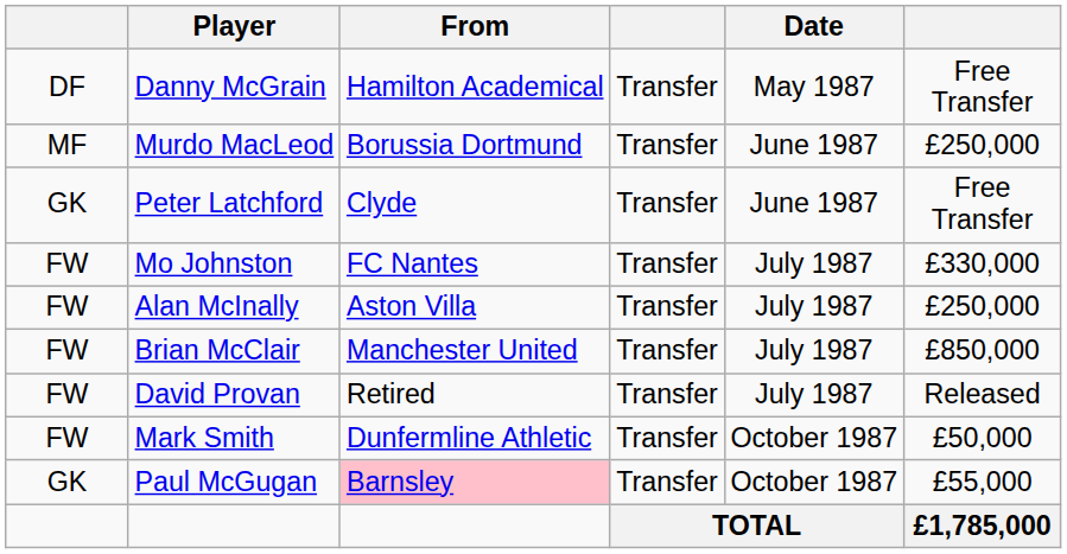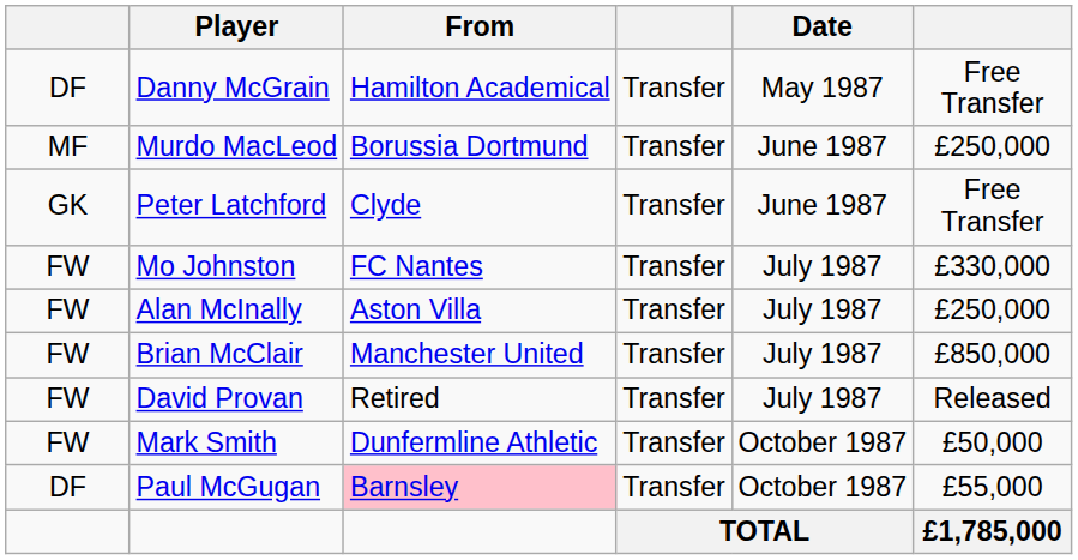 <table class="wikitable sortable" style="text-align:center;">
 <tr>
 <th style="width:64px;"></th>
 <th>Player</th>
 <th>From</th>
 <th></th>
 <th>Date</th>
 <th style="width:84px;"></th>
 </tr>
 <tr>
 <td>DF</td>
 <td align="left"> <a href='#'>Danny McGrain</a></td>
 <td style="text-align:left"> <a href='#'>Hamilton Academical</a></td>
 <td>Transfer</td>
 <td>May 1987</td>
 <td>Free Transfer</td>
 </tr>
 <tr>
 <td>MF</td>
 <td align="left"> <a href='#'>Murdo MacLeod</a></td>
 <td style="text-align:left"> <a href='#'>Borussia Dortmund</a></td>
 <td>Transfer</td>
 <td>June 1987</td>
 <td>£250,000</td>
 </tr>
 <tr>
 <td>GK</td>
 <td align="left"> <a href='#'>Peter Latchford</a></td>
 <td style="text-align:left"> <a href='#'>Clyde</a></td>
 <td>Transfer</td>
 <td>June 1987</td>
 <td>Free Transfer</td>
 </tr>
 <tr>
 <td>FW</td>
 <td align="left"> <a href='#'>Mo Johnston</a></td>
 <td style="text-align:left"> <a href='#'>FC Nantes</a></td>
 <td>Transfer</td>
 <td>July 1987</td>
 <td>£330,000</td>
 </tr>
 <tr>
 <td>FW</td>
 <td align="left"> <a href='#'>Alan McInally</a></td>
 <td style="text-align:left"> <a href='#'>Aston Villa</a></td>
 <td>Transfer</td>
 <td>July 1987</td>
 <td>£250,000</td>
 </tr>
 <tr>
 <td>FW</td>
 <td align="left"> <a href='#'>Brian McClair</a></td>
 <td style="text-align:left"> <a href='#'>Manchester United</a></td>
 <td>Transfer</td>
 <td>July 1987</td>
 <td>£850,000</td>
 </tr>
 <tr>
 <td>FW</td>
 <td align="left"> <a href='#'>David Provan</a></td>
 <td style="text-align:left">Retired</td>
 <td>Transfer</td>
 <td>July 1987</td>
 <td>Released</td>
 </tr>
 <tr>
 <td>FW</td>
 <td align="left"> <a href='#'>Mark Smith</a></td>
 <td style="text-align:left"> <a href='#'>Dunfermline Athletic</a></td>
 <td>Transfer</td>
 <td>October 1987</td>
 <td>£50,000</td>
 </tr>
 <tr>
-<td>GK</td>
+<td>DF</td>
 <td align="left"> <a href='#'>Paul McGugan</a></td>
 <td style="background: pink; text-align:left"> <a href='#'>Barnsley</a></td>
 <td>Transfer</td>
 <td>October 1987</td>
 <td>£55,000</td>
 </tr>
 <tr>
 <td></td>
 <td></td>
 <td></td>
 <th colspan="2"><strong>TOTAL</strong></th>
 <th><strong>£1,785,000</strong></th>
 </tr>
 </table>
